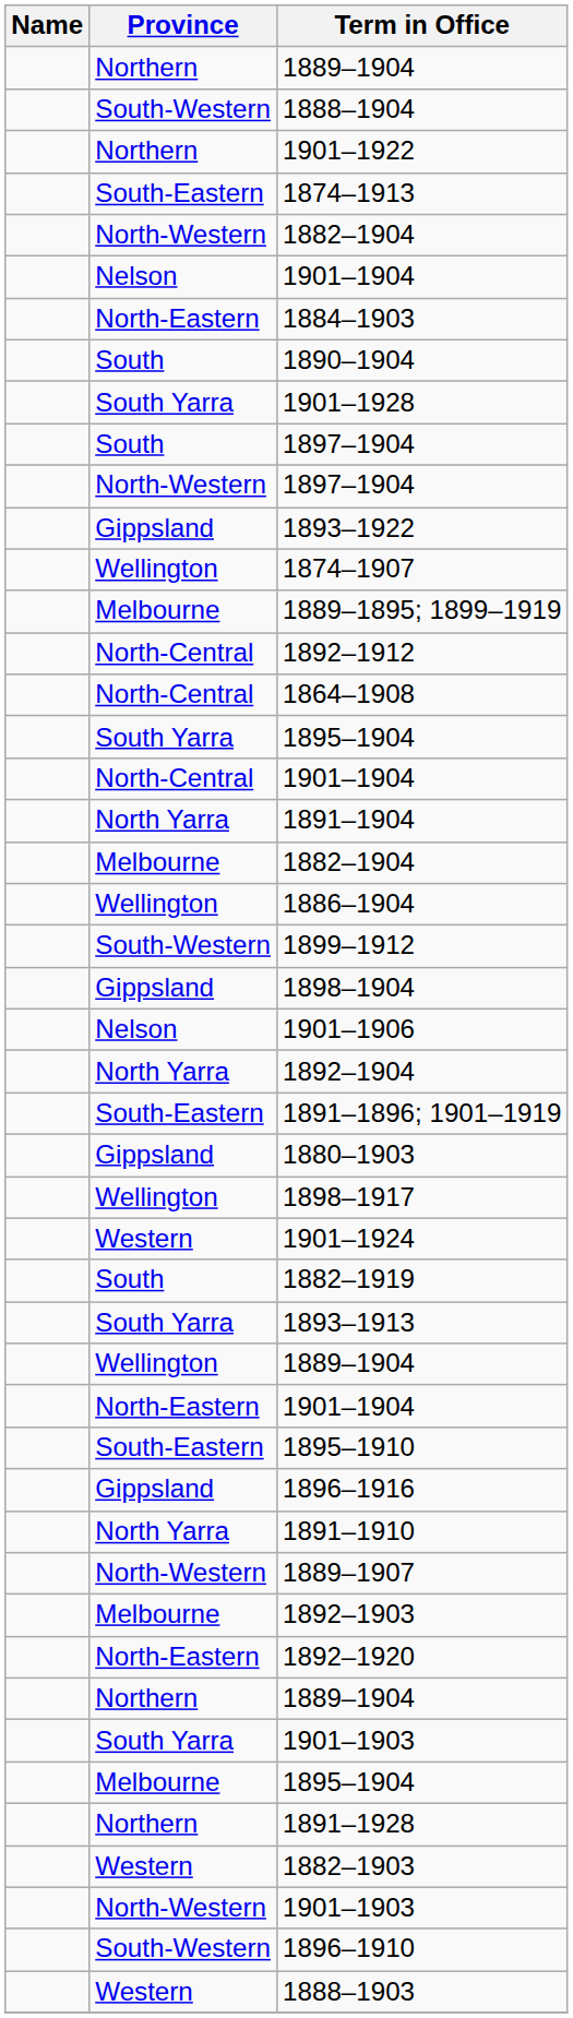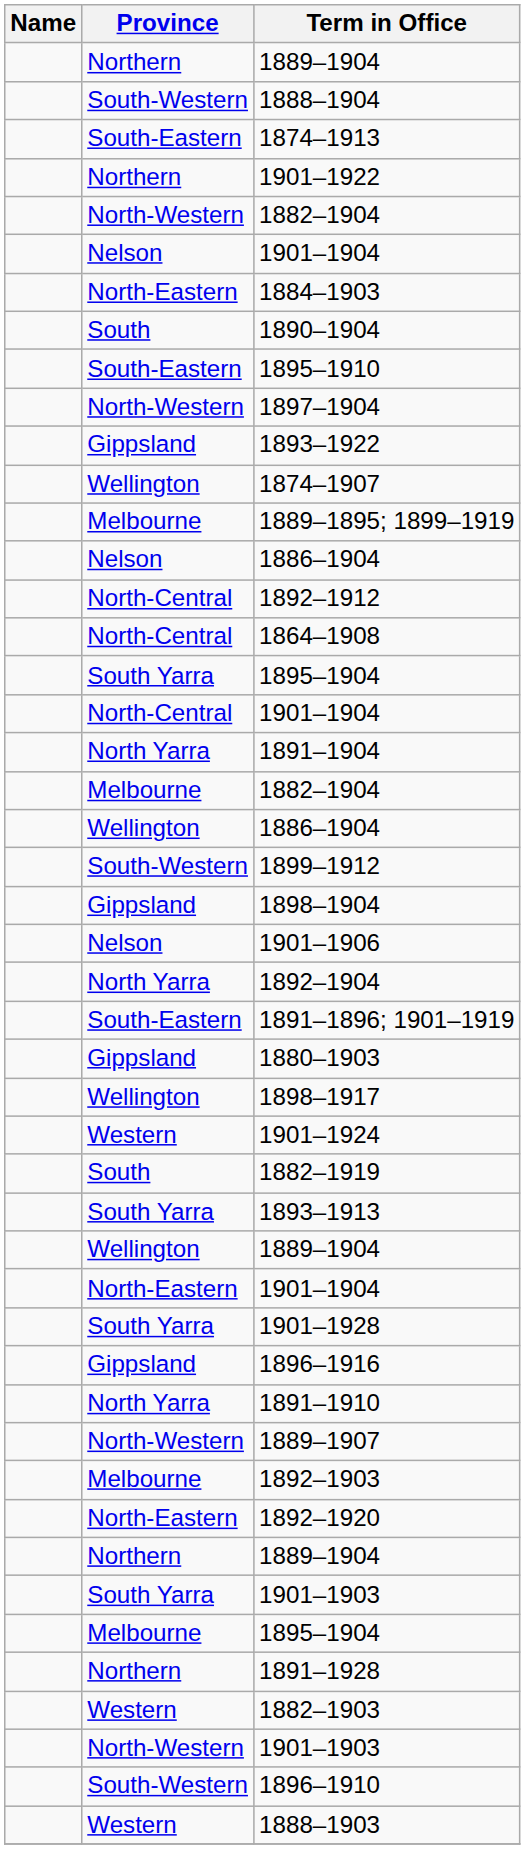 <table class="wikitable sortable">
 <tr>
 <th>Name</th>
 <th><a href='#'>Province</a></th>
 <th>Term in Office</th>
 </tr>
 <tr>
 <td></td>
 <td><a href='#'>Northern</a></td>
 <td>1889–1904</td>
 </tr>
 <tr>
 <td></td>
 <td><a href='#'>South-Western</a></td>
 <td>1888–1904</td>
 </tr>
 <tr>
 <td></td>
-<td><a href='#'>Northern</a></td>
-<td>1901–1922</td>
+<td><a href='#'>South-Eastern</a></td>
+<td>1874–1913</td>
 </tr>
 <tr>
 <td></td>
-<td><a href='#'>South-Eastern</a></td>
-<td>1874–1913</td>
+<td><a href='#'>Northern</a></td>
+<td>1901–1922</td>
 </tr>
 <tr>
 <td></td>
 <td><a href='#'>North-Western</a></td>
 <td>1882–1904</td>
 </tr>
 <tr>
 <td></td>
 <td><a href='#'>Nelson</a></td>
 <td>1901–1904</td>
 </tr>
 <tr>
 <td></td>
 <td><a href='#'>North-Eastern</a></td>
 <td>1884–1903</td>
 </tr>
 <tr>
 <td></td>
 <td><a href='#'>South</a></td>
 <td>1890–1904</td>
 </tr>
 <tr>
 <td></td>
-<td><a href='#'>South Yarra</a></td>
-<td>1901–1928</td>
-</tr>
-<tr>
-<td></td>
-<td><a href='#'>South</a></td>
-<td>1897–1904</td>
+<td><a href='#'>South-Eastern</a></td>
+<td>1895–1910</td>
 </tr>
 <tr>
 <td></td>
 <td><a href='#'>North-Western</a></td>
 <td>1897–1904</td>
 </tr>
 <tr>
 <td></td>
 <td><a href='#'>Gippsland</a></td>
 <td>1893–1922</td>
 </tr>
 <tr>
 <td></td>
 <td><a href='#'>Wellington</a></td>
 <td>1874–1907</td>
 </tr>
 <tr>
 <td></td>
 <td><a href='#'>Melbourne</a></td>
 <td>1889–1895; 1899–1919</td>
+</tr>
+<tr>
+<td></td>
+<td><a href='#'>Nelson</a></td>
+<td>1886–1904</td>
 </tr>
 <tr>
 <td></td>
 <td><a href='#'>North-Central</a></td>
 <td>1892–1912</td>
 </tr>
 <tr>
 <td></td>
 <td><a href='#'>North-Central</a></td>
 <td>1864–1908</td>
 </tr>
 <tr>
 <td></td>
 <td><a href='#'>South Yarra</a></td>
 <td>1895–1904</td>
 </tr>
 <tr>
 <td></td>
 <td><a href='#'>North-Central</a></td>
 <td>1901–1904</td>
 </tr>
 <tr>
 <td></td>
 <td><a href='#'>North Yarra</a></td>
 <td>1891–1904</td>
 </tr>
 <tr>
 <td></td>
 <td><a href='#'>Melbourne</a></td>
 <td>1882–1904</td>
 </tr>
 <tr>
 <td></td>
 <td><a href='#'>Wellington</a></td>
 <td>1886–1904</td>
 </tr>
 <tr>
 <td></td>
 <td><a href='#'>South-Western</a></td>
 <td>1899–1912</td>
 </tr>
 <tr>
 <td></td>
 <td><a href='#'>Gippsland</a></td>
 <td>1898–1904</td>
 </tr>
 <tr>
 <td></td>
 <td><a href='#'>Nelson</a></td>
 <td>1901–1906</td>
 </tr>
 <tr>
 <td></td>
 <td><a href='#'>North Yarra</a></td>
 <td>1892–1904</td>
 </tr>
 <tr>
 <td></td>
 <td><a href='#'>South-Eastern</a></td>
 <td>1891–1896; 1901–1919</td>
 </tr>
 <tr>
 <td></td>
 <td><a href='#'>Gippsland</a></td>
 <td>1880–1903</td>
 </tr>
 <tr>
 <td></td>
 <td><a href='#'>Wellington</a></td>
 <td>1898–1917</td>
 </tr>
 <tr>
 <td></td>
 <td><a href='#'>Western</a></td>
 <td>1901–1924</td>
 </tr>
 <tr>
 <td></td>
 <td><a href='#'>South</a></td>
 <td>1882–1919</td>
 </tr>
 <tr>
 <td></td>
 <td><a href='#'>South Yarra</a></td>
 <td>1893–1913</td>
 </tr>
 <tr>
 <td></td>
 <td><a href='#'>Wellington</a></td>
 <td>1889–1904</td>
 </tr>
 <tr>
 <td></td>
 <td><a href='#'>North-Eastern</a></td>
 <td>1901–1904</td>
 </tr>
 <tr>
 <td></td>
-<td><a href='#'>South-Eastern</a></td>
-<td>1895–1910</td>
+<td><a href='#'>South Yarra</a></td>
+<td>1901–1928</td>
 </tr>
 <tr>
 <td></td>
 <td><a href='#'>Gippsland</a></td>
 <td>1896–1916</td>
 </tr>
 <tr>
 <td></td>
 <td><a href='#'>North Yarra</a></td>
 <td>1891–1910</td>
 </tr>
 <tr>
 <td></td>
 <td><a href='#'>North-Western</a></td>
 <td>1889–1907</td>
 </tr>
 <tr>
 <td></td>
 <td><a href='#'>Melbourne</a></td>
 <td>1892–1903</td>
 </tr>
 <tr>
 <td></td>
 <td><a href='#'>North-Eastern</a></td>
 <td>1892–1920</td>
 </tr>
 <tr>
 <td></td>
 <td><a href='#'>Northern</a></td>
 <td>1889–1904</td>
 </tr>
 <tr>
 <td></td>
 <td><a href='#'>South Yarra</a></td>
 <td>1901–1903</td>
 </tr>
 <tr>
 <td></td>
 <td><a href='#'>Melbourne</a></td>
 <td>1895–1904</td>
 </tr>
 <tr>
 <td></td>
 <td><a href='#'>Northern</a></td>
 <td>1891–1928</td>
 </tr>
 <tr>
 <td></td>
 <td><a href='#'>Western</a></td>
 <td>1882–1903</td>
 </tr>
 <tr>
 <td></td>
 <td><a href='#'>North-Western</a></td>
 <td>1901–1903</td>
 </tr>
 <tr>
 <td></td>
 <td><a href='#'>South-Western</a></td>
 <td>1896–1910</td>
 </tr>
 <tr>
 <td></td>
 <td><a href='#'>Western</a></td>
 <td>1888–1903</td>
 </tr>
 <tr>
 </tr>
 </table>
